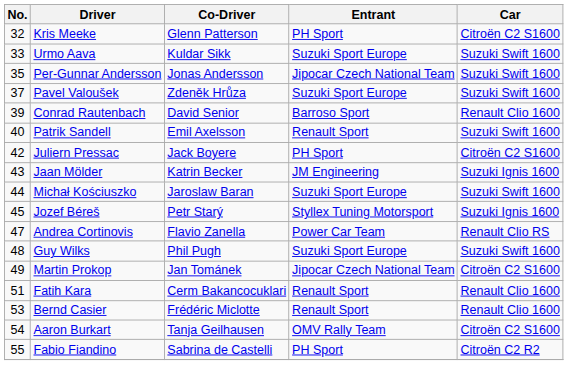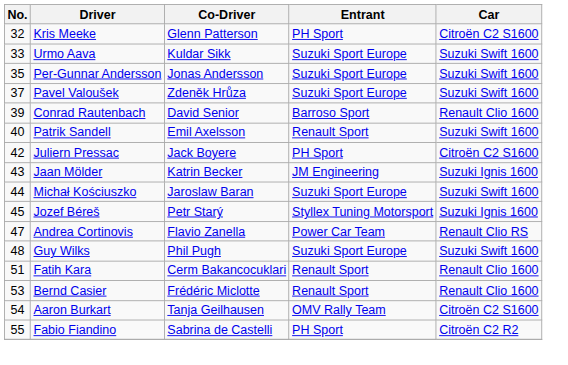 <table class="wikitable" style="font-size: 85%;">
 <tr>
 <th>No.</th>
 <th>Driver</th>
 <th>Co-Driver</th>
 <th>Entrant</th>
 <th>Car</th>
 </tr>
 <tr>
 <td align="center">32</td>
 <td> <a href='#'>Kris Meeke</a></td>
 <td> <a href='#'>Glenn Patterson</a></td>
 <td> <a href='#'>PH Sport</a></td>
 <td><a href='#'>Citroën C2 S1600</a></td>
 </tr>
 <tr>
 <td align="center">33</td>
 <td> <a href='#'>Urmo Aava</a></td>
 <td> <a href='#'>Kuldar Sikk</a></td>
 <td> <a href='#'>Suzuki Sport Europe</a></td>
 <td><a href='#'>Suzuki Swift 1600</a></td>
 </tr>
 <tr>
 <td align="center">35</td>
 <td> <a href='#'>Per-Gunnar Andersson</a></td>
 <td> <a href='#'>Jonas Andersson</a></td>
-<td> <a href='#'>Jipocar Czech National Team</a></td>
+<td> <a href='#'>Suzuki Sport Europe</a></td>
 <td><a href='#'>Suzuki Swift 1600</a></td>
 </tr>
 <tr>
 <td align="center">37</td>
 <td> <a href='#'>Pavel Valoušek</a></td>
 <td> <a href='#'>Zdeněk Hrůza</a></td>
 <td> <a href='#'>Suzuki Sport Europe</a></td>
 <td><a href='#'>Suzuki Swift 1600</a></td>
 </tr>
 <tr>
 <td align="center">39</td>
 <td> <a href='#'>Conrad Rautenbach</a></td>
 <td> <a href='#'>David Senior</a></td>
 <td> <a href='#'>Barroso Sport</a></td>
 <td><a href='#'>Renault Clio 1600</a></td>
 </tr>
 <tr>
 <td align="center">40</td>
 <td> <a href='#'>Patrik Sandell</a></td>
 <td> <a href='#'>Emil Axelsson</a></td>
 <td> <a href='#'>Renault Sport</a></td>
 <td><a href='#'>Suzuki Swift 1600</a></td>
 </tr>
 <tr>
 <td align="center">42</td>
 <td> <a href='#'>Juliern Pressac</a></td>
 <td> <a href='#'>Jack Boyere</a></td>
 <td> <a href='#'>PH Sport</a></td>
 <td><a href='#'>Citroën C2 S1600</a></td>
 </tr>
 <tr>
 <td align="center">43</td>
 <td> <a href='#'>Jaan Mölder</a></td>
 <td> <a href='#'>Katrin Becker</a></td>
 <td> <a href='#'>JM Engineering</a></td>
 <td><a href='#'>Suzuki Ignis 1600</a></td>
 </tr>
 <tr>
 <td align="center">44</td>
 <td> <a href='#'>Michał Kościuszko</a></td>
 <td> <a href='#'>Jaroslaw Baran</a></td>
 <td> <a href='#'>Suzuki Sport Europe</a></td>
 <td><a href='#'>Suzuki Swift 1600</a></td>
 </tr>
 <tr>
 <td align="center">45</td>
 <td> <a href='#'>Jozef Béreš</a></td>
 <td> <a href='#'>Petr Starý</a></td>
 <td> <a href='#'>Styllex Tuning Motorsport</a></td>
 <td><a href='#'>Suzuki Ignis 1600</a></td>
 </tr>
 <tr>
 <td align="center">47</td>
 <td> <a href='#'>Andrea Cortinovis</a></td>
 <td> <a href='#'>Flavio Zanella</a></td>
 <td> <a href='#'>Power Car Team</a></td>
 <td><a href='#'>Renault Clio RS</a></td>
 </tr>
 <tr>
 <td align="center">48</td>
 <td> <a href='#'>Guy Wilks</a></td>
 <td> <a href='#'>Phil Pugh</a></td>
 <td> <a href='#'>Suzuki Sport Europe</a></td>
 <td><a href='#'>Suzuki Swift 1600</a></td>
 </tr>
 <tr>
-<td align="center">49</td>
-<td> <a href='#'>Martin Prokop</a></td>
-<td> <a href='#'>Jan Tománek</a></td>
-<td> <a href='#'>Jipocar Czech National Team</a></td>
-<td><a href='#'>Citroën C2 S1600</a></td>
-</tr>
-<tr>
 <td align="center">51</td>
 <td> <a href='#'>Fatih Kara</a></td>
 <td> <a href='#'>Cerm Bakancocuklari</a></td>
 <td> <a href='#'>Renault Sport</a></td>
 <td><a href='#'>Renault Clio 1600</a></td>
 </tr>
 <tr>
 <td align="center">53</td>
 <td> <a href='#'>Bernd Casier</a></td>
 <td> <a href='#'>Frédéric Miclotte</a></td>
 <td> <a href='#'>Renault Sport</a></td>
 <td><a href='#'>Renault Clio 1600</a></td>
 </tr>
 <tr>
 <td align="center">54</td>
 <td> <a href='#'>Aaron Burkart</a></td>
 <td> <a href='#'>Tanja Geilhausen</a></td>
 <td> <a href='#'>OMV Rally Team</a></td>
 <td><a href='#'>Citroën C2 S1600</a></td>
 </tr>
 <tr>
 <td align="center">55</td>
 <td> <a href='#'>Fabio Fiandino</a></td>
 <td> <a href='#'>Sabrina de Castelli</a></td>
 <td> <a href='#'>PH Sport</a></td>
 <td><a href='#'>Citroën C2 R2</a></td>
 </tr>
 <tr>
 </tr>
 </table>
